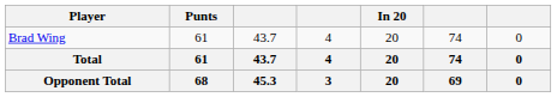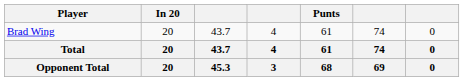 <table class="wikitable" style="text-align:center; width:50%; font-size:95%;">
 <tr>
 <th width="30%">Player</th>
-<th width="11.6%">Punts</th>
+<th width="11.6%">In 20</th>
 <th width="11.6%"></th>
 <th width="11.6%"></th>
-<th width="11.6%">In 20</th>
+<th width="11.6%">Punts</th>
 <th width="11.6%"></th>
 <th width="11.6%"></th>
 </tr>
 <tr>
 <td align=left><a href='#'>Brad Wing</a></td>
-<td>61</td>
+<td>20</td>
 <td>43.7</td>
 <td>4</td>
-<td>20</td>
+<td>61</td>
 <td>74</td>
 <td>0</td>
 </tr>
 <tr>
 <th>Total</th>
-<th>61</th>
+<th>20</th>
 <th>43.7</th>
 <th>4</th>
-<th>20</th>
+<th>61</th>
 <th>74</th>
 <th>0</th>
 </tr>
 <tr>
 <th>Opponent Total</th>
-<th>68</th>
+<th>20</th>
 <th>45.3</th>
 <th>3</th>
-<th>20</th>
+<th>68</th>
 <th>69</th>
 <th>0</th>
 </tr>
 </table>
